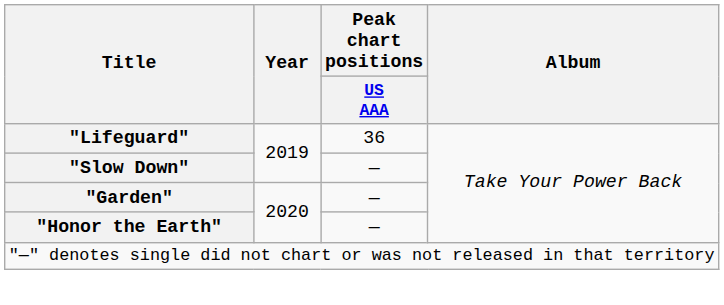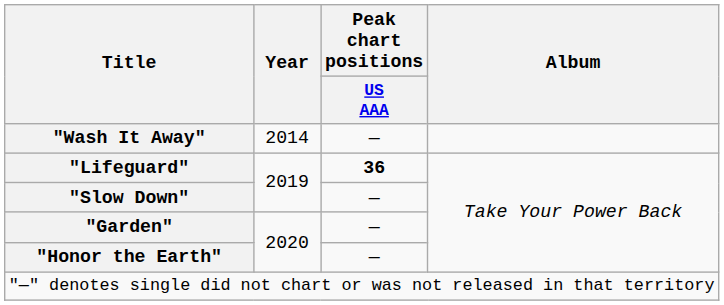 <table class="wikitable plainrowheaders" style="text-align:center;">
 <tr>
 <th rowspan="2">Title</th>
 <th rowspan="2">Year</th>
 <th>Peak chart positions</th>
 <th rowspan="2">Album</th>
 </tr>
 <tr>
 <th scope="col" style="width:3em;font-size:90%;"><a href='#'>US<br>AAA</a><br></th>
 </tr>
 <tr>
+<th scope="row">"Wash It Away"</th>
+<td>2014</td>
+<td>—</td>
+<td></td>
+</tr>
+<tr>
 <th scope="row">"Lifeguard"</th>
 <td rowspan="2">2019</td>
-<td>36</td>
+<td><strong>36</strong></td>
 <td rowspan="4"><em>Take Your Power Back</em></td>
 </tr>
 <tr>
 <th scope="row">"Slow Down"</th>
 <td>—</td>
 </tr>
 <tr>
 <th scope="row">"Garden"</th>
 <td rowspan="2">2020</td>
 <td>—</td>
 </tr>
 <tr>
 <th scope="row">"Honor the Earth"</th>
 <td>—</td>
 </tr>
 <tr>
 <td colspan="4" style="font-size:9pt">"—" denotes single did not chart or was not released in that territory</td>
 </tr>
 </table>
